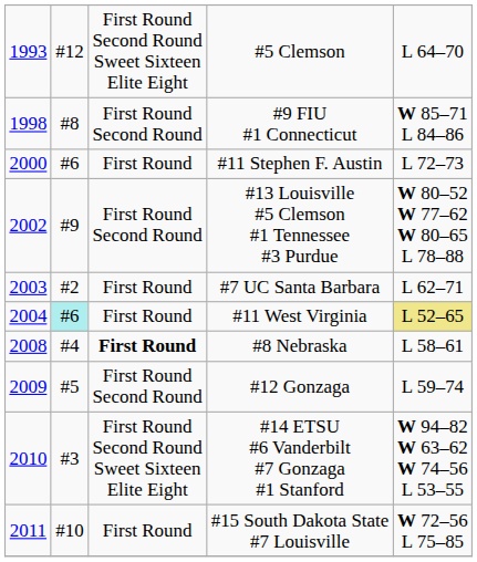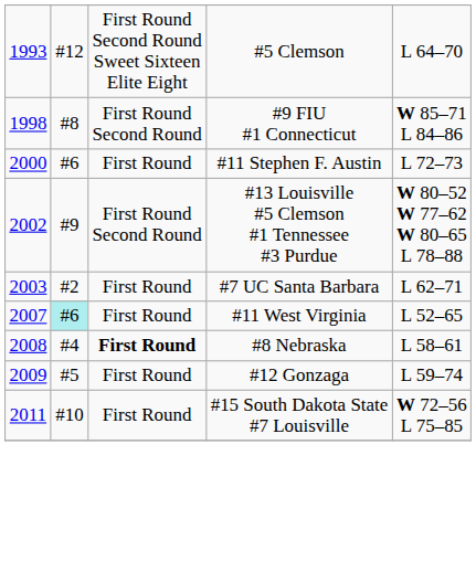 <table class="wikitable" style="text-align:center">
 <tr>
 </tr>
 <tr>
 <td rowspan=1><a href='#'>1993</a></td>
 <td>#12</td>
 <td>First Round<br>Second Round<br>Sweet Sixteen<br>Elite Eight</td>
 <td>#5 Clemson</td>
 <td>L 64–70</td>
 </tr>
 <tr style="text-align:center;">
 <td rowspan=1><a href='#'>1998</a></td>
 <td>#8</td>
 <td>First Round<br>Second Round</td>
 <td>#9 FIU<br>#1 Connecticut</td>
 <td><strong>W</strong> 85–71<br>L 84–86</td>
 </tr>
 <tr style="text-align:center;">
 <td rowspan=1><a href='#'>2000</a></td>
 <td>#6</td>
 <td>First Round</td>
 <td>#11 Stephen F. Austin</td>
 <td>L 72–73</td>
 </tr>
 <tr style="text-align:center;">
 <td rowspan=1><a href='#'>2002</a></td>
 <td>#9</td>
 <td>First Round<br>Second Round</td>
 <td>#13 Louisville<br>#5 Clemson<br>#1 Tennessee<br>#3 Purdue</td>
 <td><strong>W</strong> 80–52<br><strong>W</strong> 77–62<br><strong>W</strong> 80–65<br>L 78–88</td>
 </tr>
 <tr style="text-align:center;">
 <td rowspan=1><a href='#'>2003</a></td>
 <td>#2</td>
 <td>First Round</td>
 <td>#7 UC Santa Barbara</td>
 <td>L 62–71</td>
 </tr>
 <tr style="text-align:center;">
-<td rowspan=1><a href='#'>2004</a></td>
+<td rowspan=1><a href='#'>2007</a></td>
 <td style="background: paleturquoise;">#6</td>
 <td>First Round</td>
 <td>#11 West Virginia</td>
-<td style="background: khaki;">L 52–65</td>
+<td>L 52–65</td>
 </tr>
 <tr style="text-align:center;">
 <td rowspan=1><a href='#'>2008</a></td>
 <td>#4</td>
 <td><strong>First Round</strong></td>
 <td>#8 Nebraska</td>
 <td>L 58–61</td>
 </tr>
 <tr style="text-align:center;">
 <td rowspan=1><a href='#'>2009</a></td>
 <td>#5</td>
-<td>First Round<br>Second Round</td>
+<td>First Round</td>
 <td>#12 Gonzaga</td>
 <td>L 59–74</td>
-</tr>
-<tr style="text-align:center;">
-<td rowspan=1><a href='#'>2010</a></td>
-<td>#3</td>
-<td>First Round<br>Second Round<br>Sweet Sixteen<br>Elite Eight</td>
-<td>#14 ETSU<br>#6 Vanderbilt<br>#7 Gonzaga<br>#1 Stanford</td>
-<td><strong>W</strong> 94–82<br><strong>W</strong> 63–62<br><strong>W</strong> 74–56<br>L 53–55</td>
 </tr>
 <tr style="text-align:center;">
 <td rowspan=1><a href='#'>2011</a></td>
 <td>#10</td>
 <td>First Round</td>
 <td>#15 South Dakota State<br>#7 Louisville</td>
 <td><strong>W</strong> 72–56<br>L 75–85</td>
 </tr>
 <tr style="text-align:center;">
 </tr>
 </table>
